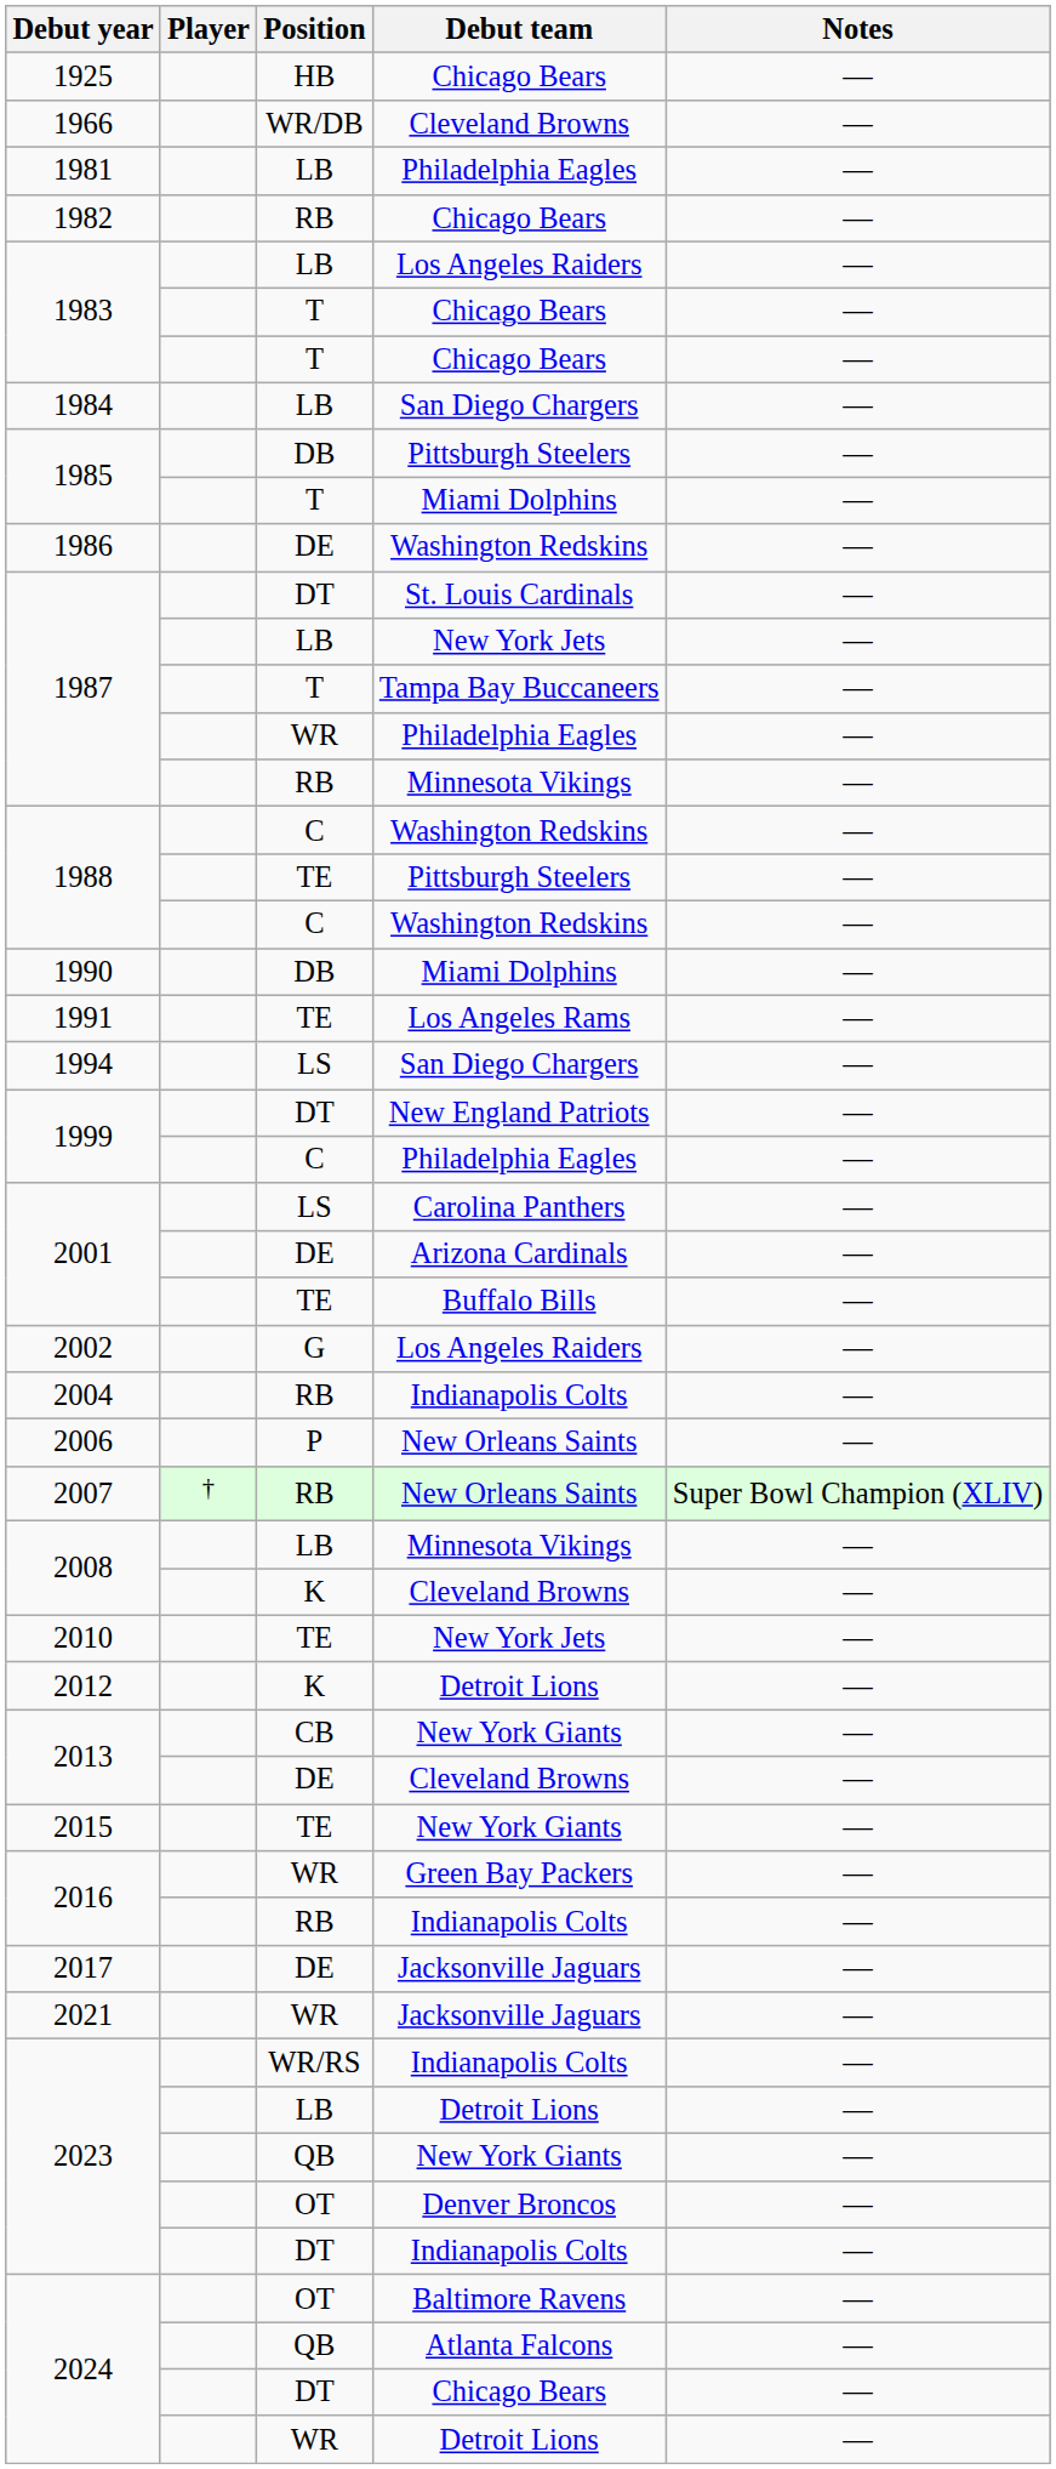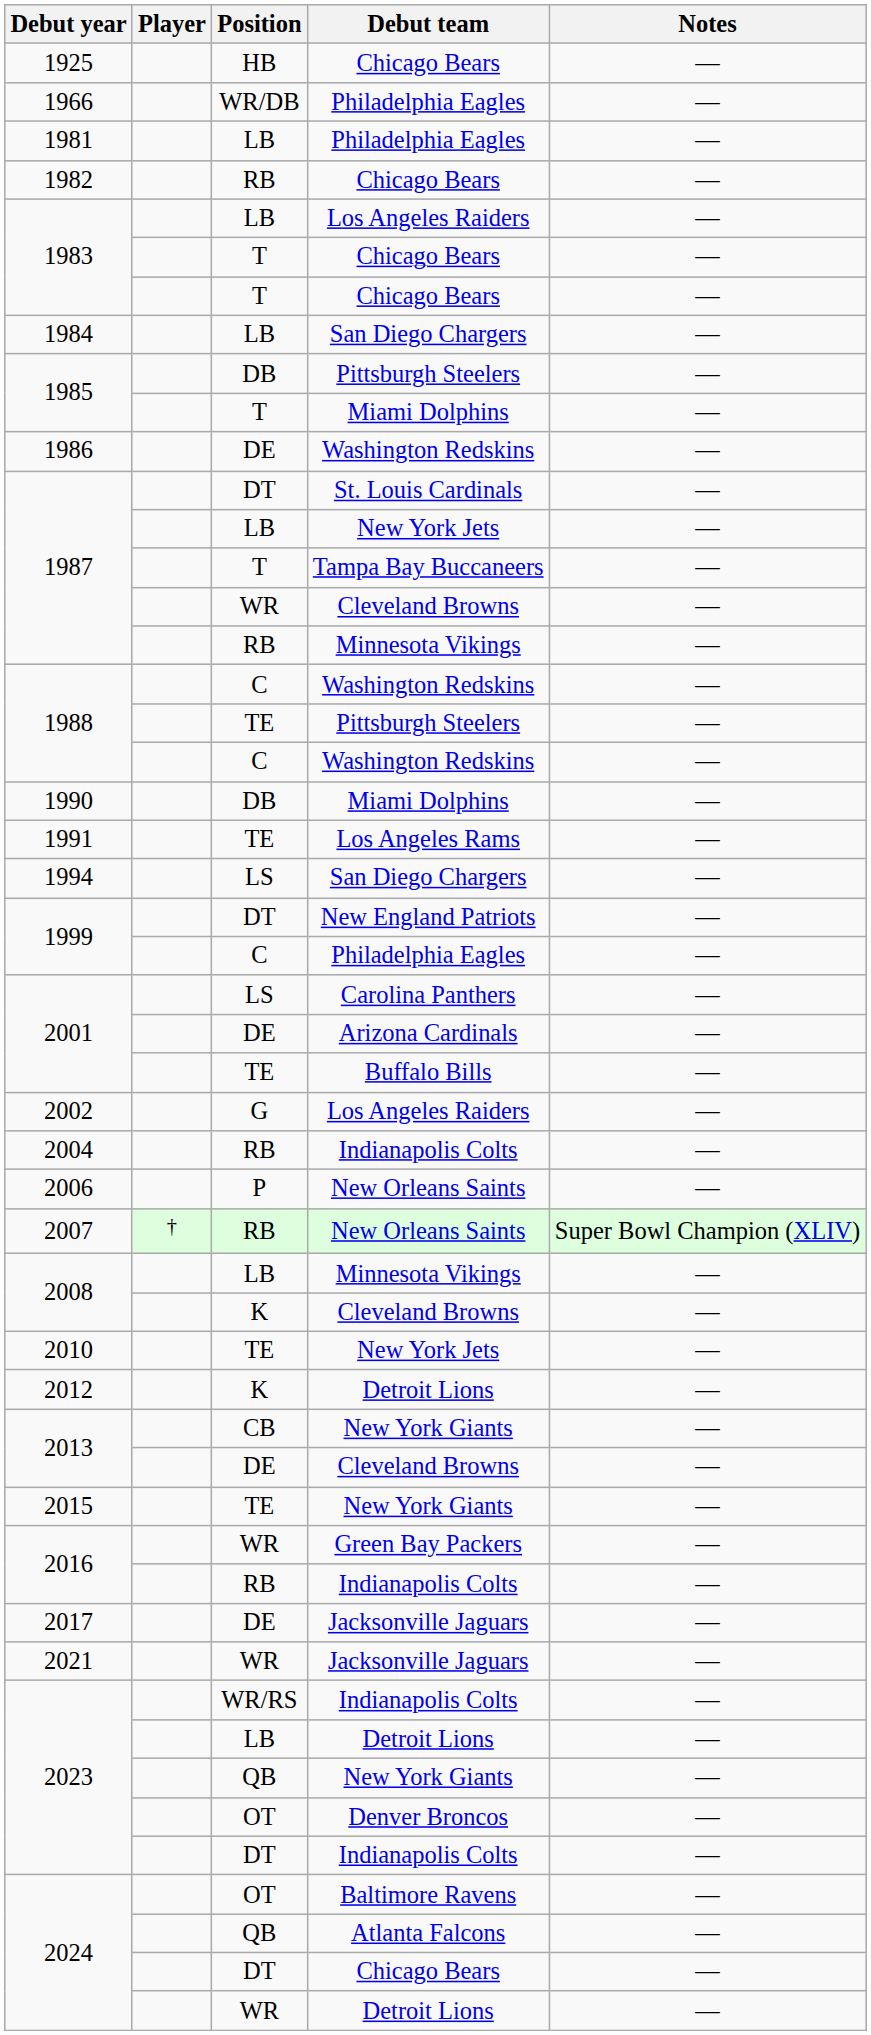 <table class="wikitable sortable" style="text-align: center;">
 <tr>
 <th>Debut year</th>
 <th>Player</th>
 <th>Position</th>
 <th>Debut team</th>
 <th>Notes</th>
 </tr>
 <tr>
 <td align="center">1925</td>
 <td align="center"></td>
 <td align="center">HB</td>
 <td align="center"><a href='#'>Chicago Bears</a></td>
 <td align="center">—</td>
 </tr>
 <tr>
 <td align="center">1966</td>
 <td align="center"></td>
 <td align="center">WR/DB</td>
-<td align="center"><a href='#'>Cleveland Browns</a></td>
+<td align="center"><a href='#'>Philadelphia Eagles</a></td>
 <td align="center">—</td>
 </tr>
 <tr>
 <td align="center">1981</td>
 <td align="center"></td>
 <td align="center">LB</td>
 <td align="center"><a href='#'>Philadelphia Eagles</a></td>
 <td align="center">—</td>
 </tr>
 <tr>
 <td align="center">1982</td>
 <td align="center"></td>
 <td align="center">RB</td>
 <td align="center"><a href='#'>Chicago Bears</a></td>
 <td align="center">—</td>
 </tr>
 <tr>
 <td rowspan="3">1983</td>
 <td align="center"></td>
 <td align="center">LB</td>
 <td align="center"><a href='#'>Los Angeles Raiders</a></td>
 <td align="center">—</td>
 </tr>
 <tr>
 <td align="center"></td>
 <td align="center">T</td>
 <td align="center"><a href='#'>Chicago Bears</a></td>
 <td align="center">—</td>
 </tr>
 <tr>
 <td align="center"></td>
 <td align="center">T</td>
 <td align="center"><a href='#'>Chicago Bears</a></td>
 <td align="center">—</td>
 </tr>
 <tr>
 <td align="center">1984</td>
 <td align="center"></td>
 <td align="center">LB</td>
 <td align="center"><a href='#'>San Diego Chargers</a></td>
 <td align="center">—</td>
 </tr>
 <tr>
 <td rowspan="2">1985</td>
 <td align="center"></td>
 <td align="center">DB</td>
 <td align="center"><a href='#'>Pittsburgh Steelers</a></td>
 <td align="center">—</td>
 </tr>
 <tr>
 <td align="center"></td>
 <td align="center">T</td>
 <td align="center"><a href='#'>Miami Dolphins</a></td>
 <td align="center">—</td>
 </tr>
 <tr>
 <td align="center">1986</td>
 <td align="center"></td>
 <td align="center">DE</td>
 <td align="center"><a href='#'>Washington Redskins</a></td>
 <td align="center">—</td>
 </tr>
 <tr>
 <td rowspan="5">1987</td>
 <td align="center"></td>
 <td align="center">DT</td>
 <td align="center"><a href='#'>St. Louis Cardinals</a></td>
 <td align="center">—</td>
 </tr>
 <tr>
 <td align="center"></td>
 <td align="center">LB</td>
 <td align="center"><a href='#'>New York Jets</a></td>
 <td align="center">—</td>
 </tr>
 <tr>
 <td align="center"></td>
 <td align="center">T</td>
 <td align="center"><a href='#'>Tampa Bay Buccaneers</a></td>
 <td align="center">—</td>
 </tr>
 <tr>
 <td align="center"></td>
 <td align="center">WR</td>
-<td align="center"><a href='#'>Philadelphia Eagles</a></td>
+<td align="center"><a href='#'>Cleveland Browns</a></td>
 <td align="center">—</td>
 </tr>
 <tr>
 <td align="center"></td>
 <td align="center">RB</td>
 <td align="center"><a href='#'>Minnesota Vikings</a></td>
 <td align="center">—</td>
 </tr>
 <tr>
 <td rowspan="3">1988</td>
 <td align="center"></td>
 <td align="center">C</td>
 <td align="center"><a href='#'>Washington Redskins</a></td>
 <td align="center">—</td>
 </tr>
 <tr>
 <td align="center"></td>
 <td align="center">TE</td>
 <td align="center"><a href='#'>Pittsburgh Steelers</a></td>
 <td align="center">—</td>
 </tr>
 <tr>
 <td align="center"></td>
 <td align="center">C</td>
 <td align="center"><a href='#'>Washington Redskins</a></td>
 <td align="center">—</td>
 </tr>
 <tr>
 <td align="center">1990</td>
 <td align="center"></td>
 <td align="center">DB</td>
 <td align="center"><a href='#'>Miami Dolphins</a></td>
 <td align="center">—</td>
 </tr>
 <tr>
 <td align="center">1991</td>
 <td align="center"></td>
 <td align="center">TE</td>
 <td align="center"><a href='#'>Los Angeles Rams</a></td>
 <td align="center">—</td>
 </tr>
 <tr>
 <td align="center">1994</td>
 <td align="center"></td>
 <td align="center">LS</td>
 <td align="center"><a href='#'>San Diego Chargers</a></td>
 <td align="center">—</td>
 </tr>
 <tr>
 <td rowspan="2">1999</td>
 <td align="center"></td>
 <td align="center">DT</td>
 <td align="center"><a href='#'>New England Patriots</a></td>
 <td align="center">—</td>
 </tr>
 <tr>
 <td align="center"></td>
 <td align="center">C</td>
 <td align="center"><a href='#'>Philadelphia Eagles</a></td>
 <td align="center">—</td>
 </tr>
 <tr>
 <td rowspan="3">2001</td>
 <td align="center"></td>
 <td align="center">LS</td>
 <td align="center"><a href='#'>Carolina Panthers</a></td>
 <td align="center">—</td>
 </tr>
 <tr>
 <td align="center"></td>
 <td align="center">DE</td>
 <td align="center"><a href='#'>Arizona Cardinals</a></td>
 <td align="center">—</td>
 </tr>
 <tr>
 <td align="center"></td>
 <td align="center">TE</td>
 <td align="center"><a href='#'>Buffalo Bills</a></td>
 <td align="center">—</td>
 </tr>
 <tr>
 <td align="center">2002</td>
 <td align="center"></td>
 <td align="center">G</td>
 <td align="center"><a href='#'>Los Angeles Raiders</a></td>
 <td align="center">—</td>
 </tr>
 <tr>
 <td align="center">2004</td>
 <td align="center"></td>
 <td align="center">RB</td>
 <td align="center"><a href='#'>Indianapolis Colts</a></td>
 <td align="center">—</td>
 </tr>
 <tr>
 <td align="center">2006</td>
 <td align="center"></td>
 <td align="center">P</td>
 <td align="center"><a href='#'>New Orleans Saints</a></td>
 <td align="center">—</td>
 </tr>
 <tr>
 <td align="center">2007</td>
 <td bgcolor="#DDFFDD"> <sup>†</sup></td>
 <td bgcolor="#DDFFDD">RB</td>
 <td bgcolor="#DDFFDD"><a href='#'>New Orleans Saints</a></td>
 <td bgcolor="#DDFFDD">Super Bowl Champion (<a href='#'>XLIV</a>)</td>
 </tr>
 <tr>
 <td rowspan="2">2008</td>
 <td align="center"></td>
 <td align="center">LB</td>
 <td align="center"><a href='#'>Minnesota Vikings</a></td>
 <td align="center">—</td>
 </tr>
 <tr>
 <td align="center"></td>
 <td align="center">K</td>
 <td align="center"><a href='#'>Cleveland Browns</a></td>
 <td align="center">—</td>
 </tr>
 <tr>
 <td align="center">2010</td>
 <td align="center"></td>
 <td align="center">TE</td>
 <td align="center"><a href='#'>New York Jets</a></td>
 <td align="center">—</td>
 </tr>
 <tr>
 <td align="center">2012</td>
 <td align="center"></td>
 <td align="center">K</td>
 <td align="center"><a href='#'>Detroit Lions</a></td>
 <td align="center">—</td>
 </tr>
 <tr>
 <td rowspan="2">2013</td>
 <td align="center"></td>
 <td align="center">CB</td>
 <td align="center"><a href='#'>New York Giants</a></td>
 <td align="center">—</td>
 </tr>
 <tr>
 <td align="center"></td>
 <td align="center">DE</td>
 <td align="center"><a href='#'>Cleveland Browns</a></td>
 <td align="center">—</td>
 </tr>
 <tr>
 <td align="center">2015</td>
 <td align="center"></td>
 <td align="center">TE</td>
 <td align="center"><a href='#'>New York Giants</a></td>
 <td align="center">—</td>
 </tr>
 <tr>
 <td rowspan="2">2016</td>
 <td align="center"></td>
 <td align="center">WR</td>
 <td align="center"><a href='#'>Green Bay Packers</a></td>
 <td align="center">—</td>
 </tr>
 <tr>
 <td align="center"></td>
 <td align="center">RB</td>
 <td align="center"><a href='#'>Indianapolis Colts</a></td>
 <td align="center">—</td>
 </tr>
 <tr>
 <td align="center">2017</td>
 <td align="center"></td>
 <td align="center">DE</td>
 <td align="center"><a href='#'>Jacksonville Jaguars</a></td>
 <td align="center">—</td>
 </tr>
 <tr>
 <td align="center">2021</td>
 <td align="center"></td>
 <td align="center">WR</td>
 <td align="center"><a href='#'>Jacksonville Jaguars</a></td>
 <td align="center">—</td>
 </tr>
 <tr>
 <td rowspan="5">2023</td>
 <td align="center"></td>
 <td align="center">WR/RS</td>
 <td align="center"><a href='#'>Indianapolis Colts</a></td>
 <td align="center">—</td>
 </tr>
 <tr>
 <td align="center"></td>
 <td align="center">LB</td>
 <td align="center"><a href='#'>Detroit Lions</a></td>
 <td align="center">—</td>
 </tr>
 <tr>
 <td align="center"></td>
 <td align="center">QB</td>
 <td align="center"><a href='#'>New York Giants</a></td>
 <td align="center">—</td>
 </tr>
 <tr>
 <td align="center"></td>
 <td align="center">OT</td>
 <td align="center"><a href='#'>Denver Broncos</a></td>
 <td align="center">—</td>
 </tr>
 <tr>
 <td align="center"></td>
 <td align="center">DT</td>
 <td align="center"><a href='#'>Indianapolis Colts</a></td>
 <td align="center">—</td>
 </tr>
 <tr>
 <td rowspan="4">2024</td>
 <td align="center"></td>
 <td align="center">OT</td>
 <td align="center"><a href='#'>Baltimore Ravens</a></td>
 <td align="center">—</td>
 </tr>
 <tr>
 <td align="center"></td>
 <td align="center">QB</td>
 <td align="center"><a href='#'>Atlanta Falcons</a></td>
 <td align="center">—</td>
 </tr>
 <tr>
 <td align="center"></td>
 <td align="center">DT</td>
 <td align="center"><a href='#'>Chicago Bears</a></td>
 <td align="center">—</td>
 </tr>
 <tr>
 <td align="center"></td>
 <td align="center">WR</td>
 <td align="center"><a href='#'>Detroit Lions</a></td>
 <td align="center">—</td>
 </tr>
 </table>
